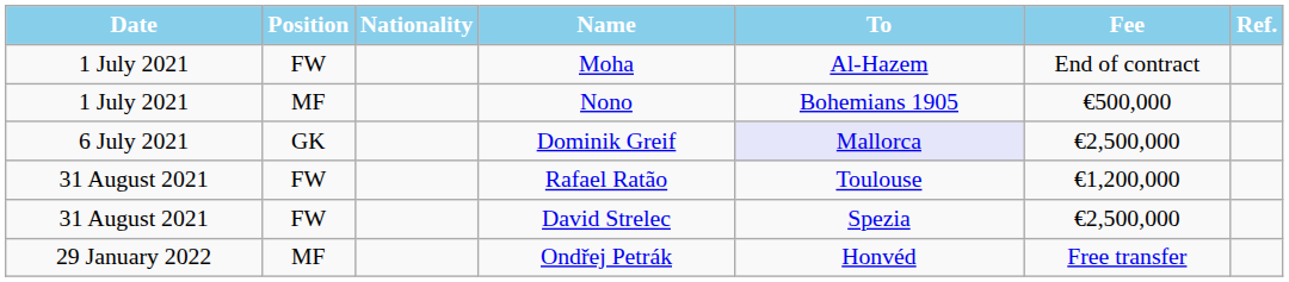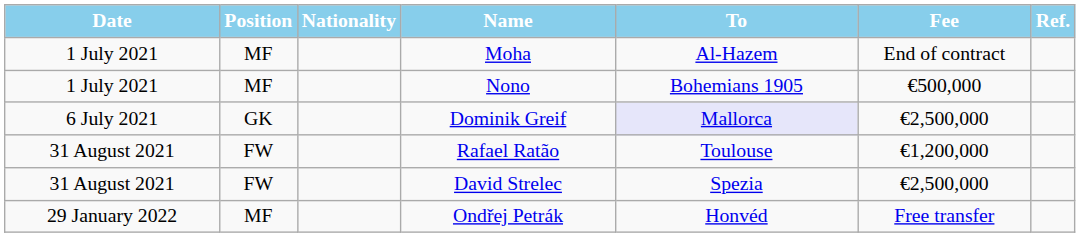 <table class="wikitable" style="text-align:center; font-size:90%; ">
 <tr>
 <th style="background:#87CEEB; color:#FFFFFF; width:150px;">Date</th>
 <th style="background:#87CEEB; color:#FFFFFF; width:50px;">Position</th>
 <th style="background:#87CEEB; color:#FFFFFF; width:50px;">Nationality</th>
 <th style="background:#87CEEB; color:#FFFFFF; width:150px;">Name</th>
 <th style="background:#87CEEB; color:#FFFFFF; width:170px;">To</th>
 <th style="background:#87CEEB; color:#FFFFFF; width:120px;">Fee</th>
 <th style="background:#87CEEB; color:#FFFFFF; width:25px;">Ref.</th>
 </tr>
 <tr>
 <td>1 July 2021</td>
-<td>FW</td>
+<td>MF</td>
 <td></td>
 <td><a href='#'>Moha</a></td>
 <td> <a href='#'>Al-Hazem</a></td>
 <td>End of contract</td>
 <td></td>
 </tr>
 <tr>
 <td>1 July 2021</td>
 <td>MF</td>
 <td></td>
 <td><a href='#'>Nono</a></td>
 <td> <a href='#'>Bohemians 1905</a></td>
 <td>€500,000</td>
 <td></td>
 </tr>
 <tr>
 <td>6 July 2021</td>
 <td>GK</td>
 <td></td>
 <td><a href='#'>Dominik Greif</a></td>
 <td style="background: lavender;"> <a href='#'>Mallorca</a></td>
 <td>€2,500,000</td>
 <td></td>
 </tr>
 <tr>
 <td>31 August 2021</td>
 <td>FW</td>
 <td></td>
 <td><a href='#'>Rafael Ratão</a></td>
 <td> <a href='#'>Toulouse</a></td>
 <td>€1,200,000</td>
 <td></td>
 </tr>
 <tr>
 <td>31 August 2021</td>
 <td>FW</td>
 <td></td>
 <td><a href='#'>David Strelec</a></td>
 <td> <a href='#'>Spezia</a></td>
 <td>€2,500,000</td>
 <td></td>
 </tr>
 <tr>
 <td>29 January 2022</td>
 <td>MF</td>
 <td></td>
 <td><a href='#'>Ondřej Petrák</a></td>
 <td> <a href='#'>Honvéd</a></td>
 <td><a href='#'>Free transfer</a></td>
 <td></td>
 </tr>
 </table>
